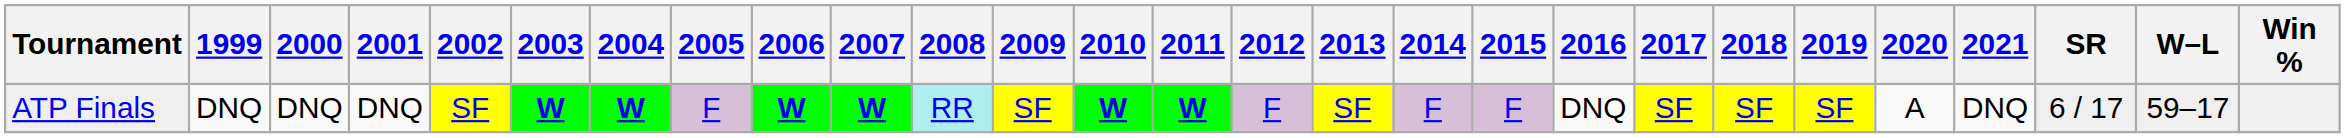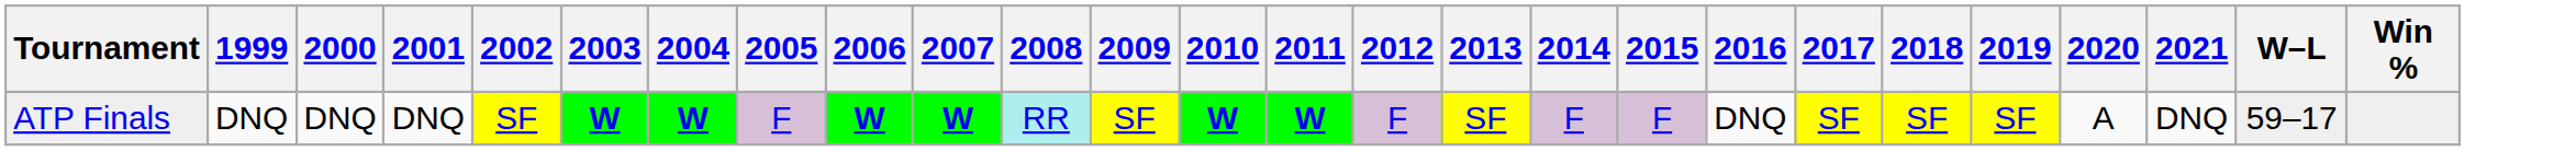 <table class=wikitable style=text-align:center;font-size:85%>
 <tr>
 <th>Tournament</th>
 <th><a href='#'>1999</a></th>
 <th><a href='#'>2000</a></th>
 <th><a href='#'>2001</a></th>
 <th><a href='#'>2002</a></th>
 <th><a href='#'>2003</a></th>
 <th><a href='#'>2004</a></th>
 <th><a href='#'>2005</a></th>
 <th><a href='#'>2006</a></th>
 <th><a href='#'>2007</a></th>
 <th><a href='#'>2008</a></th>
 <th><a href='#'>2009</a></th>
 <th><a href='#'>2010</a></th>
 <th><a href='#'>2011</a></th>
 <th><a href='#'>2012</a></th>
 <th><a href='#'>2013</a></th>
 <th><a href='#'>2014</a></th>
 <th><a href='#'>2015</a></th>
 <th><a href='#'>2016</a></th>
 <th><a href='#'>2017</a></th>
 <th><a href='#'>2018</a></th>
 <th><a href='#'>2019</a></th>
 <th><a href='#'>2020</a></th>
 <th><a href='#'>2021</a></th>
-<th width=40>SR</th>
 <th width=40>W–L</th>
 <th width=40>Win %</th>
 </tr>
 <tr>
 <td style="background:#efefef;" align=left><a href='#'>ATP Finals</a></td>
 <td>DNQ</td>
 <td>DNQ</td>
 <td>DNQ</td>
 <td style="background:yellow;"><a href='#'>SF</a></td>
 <td style="background:lime;"><a href='#'><strong>W</strong></a></td>
 <td style="background:lime;"><a href='#'><strong>W</strong></a></td>
 <td style="background:thistle;"><a href='#'>F</a></td>
 <td style="background:lime;"><a href='#'><strong>W</strong></a></td>
 <td style="background:lime;"><a href='#'><strong>W</strong></a></td>
 <td style="background:#afeeee;"><a href='#'>RR</a></td>
 <td style="background:yellow;"><a href='#'>SF</a></td>
 <td style="background:lime;"><a href='#'><strong>W</strong></a></td>
 <td style="background:lime;"><a href='#'><strong>W</strong></a></td>
 <td style="background:thistle;"><a href='#'>F</a></td>
 <td style="background:yellow;"><a href='#'>SF</a></td>
 <td style="background:thistle;"><a href='#'>F</a></td>
 <td style="background:thistle;"><a href='#'>F</a></td>
 <td>DNQ</td>
 <td style="background:yellow;"><a href='#'>SF</a></td>
 <td style="background:yellow;"><a href='#'>SF</a></td>
 <td style="background:yellow;"><a href='#'>SF</a></td>
 <td>A</td>
 <td>DNQ</td>
-<td style="background:#efefef;">6 / 17</td>
 <td style="background:#efefef;">59–17</td>
 <td style="background:#efefef;"></td>
 </tr>
 </table>
